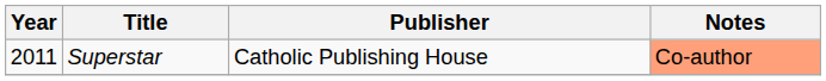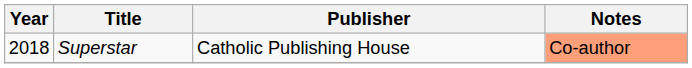 <table class="wikitable" style="width:600px">
 <tr>
 <th width=10>Year</th>
 <th>Title</th>
 <th>Publisher</th>
 <th>Notes</th>
 </tr>
 <tr>
-<td>2011</td>
+<td>2018</td>
 <td><em>Superstar</em> </td>
 <td>Catholic Publishing House</td>
 <td style="background: lightsalmon;">Co-author</td>
 </tr>
 <tr>
 </tr>
 </table>
